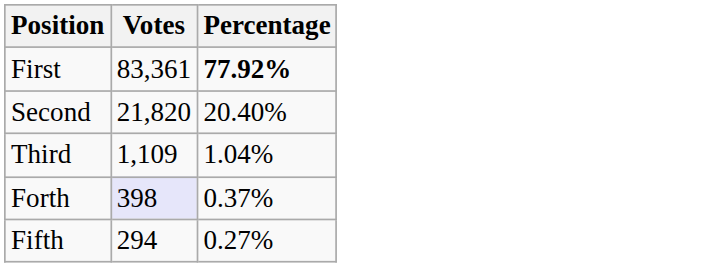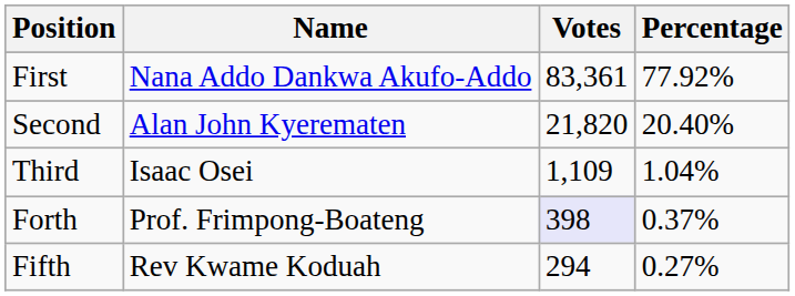 <table class="wikitable">
 <tr>
 <th>Position</th>
+<th>Name</th>
 <th>Votes</th>
 <th>Percentage</th>
 </tr>
 <tr>
 <td>First</td>
+<td><a href='#'>Nana Addo Dankwa Akufo-Addo</a></td>
 <td>83,361</td>
-<td><strong>77.92%</strong></td>
+<td>77.92%</td>
 </tr>
 <tr>
 <td>Second</td>
+<td><a href='#'>Alan John Kyerematen</a></td>
 <td>21,820</td>
 <td>20.40%</td>
 </tr>
 <tr>
 <td>Third</td>
+<td>Isaac Osei</td>
 <td>1,109</td>
 <td>1.04%</td>
 </tr>
 <tr>
 <td>Forth</td>
+<td>Prof. Frimpong-Boateng</td>
 <td style="background: lavender;">398</td>
 <td>0.37%</td>
 </tr>
 <tr>
 <td>Fifth</td>
+<td>Rev Kwame Koduah</td>
 <td>294</td>
 <td>0.27%</td>
 </tr>
 </table>
